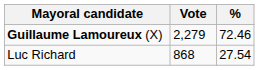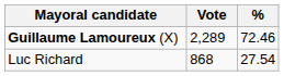 <table class="wikitable">
 <tr>
 <th bgcolor="#DDDDFF" width="200px">Mayoral candidate</th>
 <th bgcolor="#DDDDFF" width="50px">Vote</th>
 <th bgcolor="#DDDDFF" width="30px">%</th>
 </tr>
 <tr>
 <td><strong>Guillaume Lamoureux</strong> (X)</td>
-<td>2,279</td>
+<td>2,289</td>
 <td>72.46</td>
 </tr>
 <tr>
 <td>Luc Richard</td>
 <td>868</td>
 <td>27.54</td>
 </tr>
 </table>
